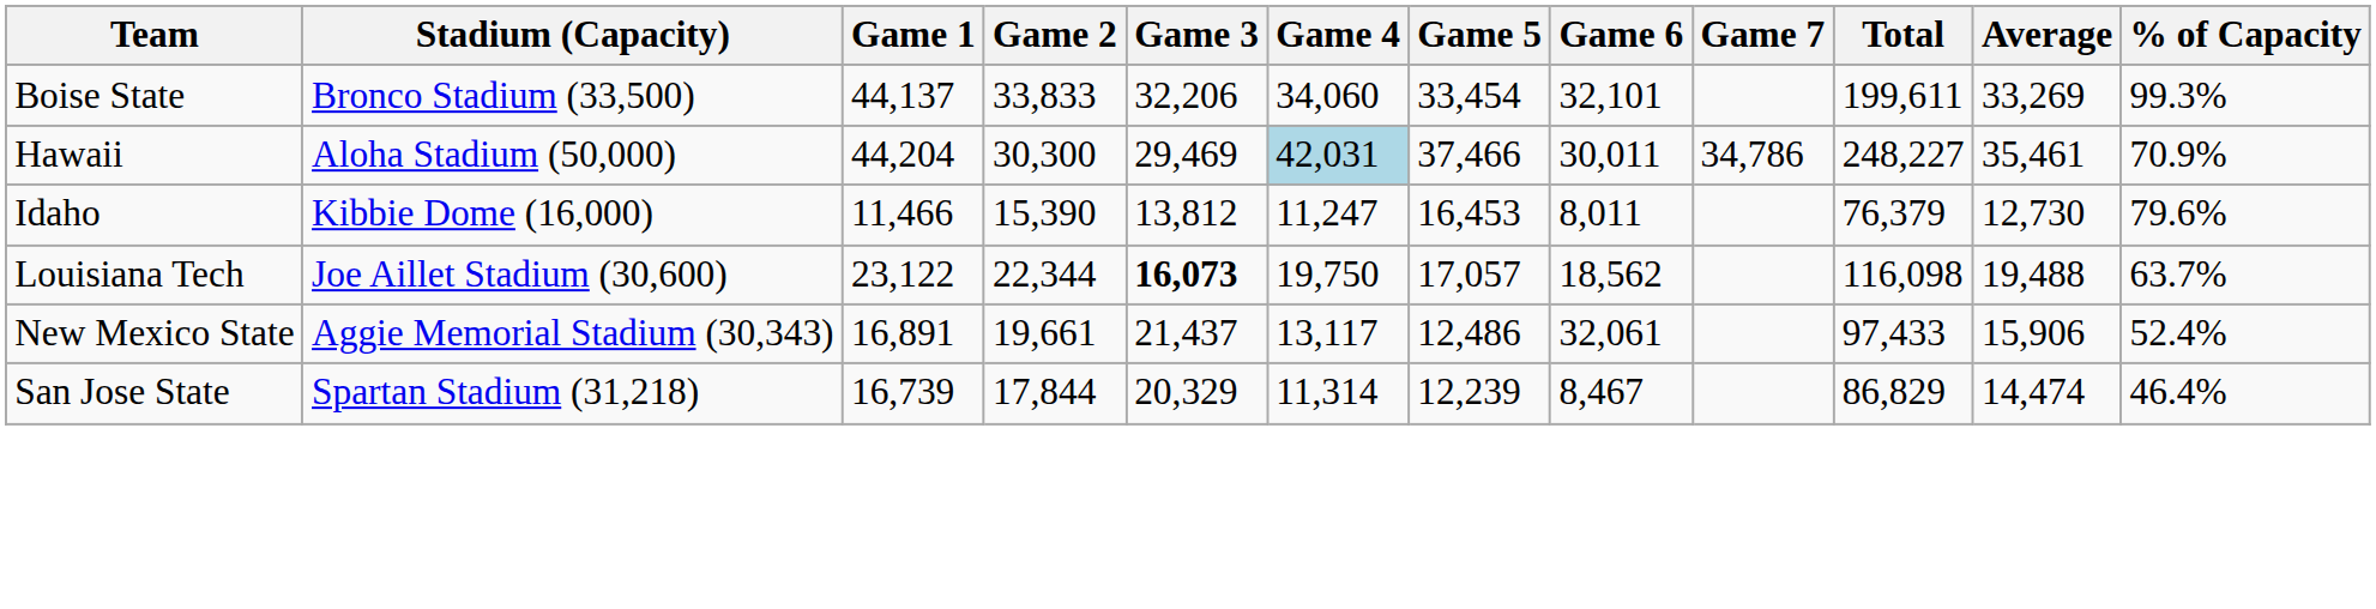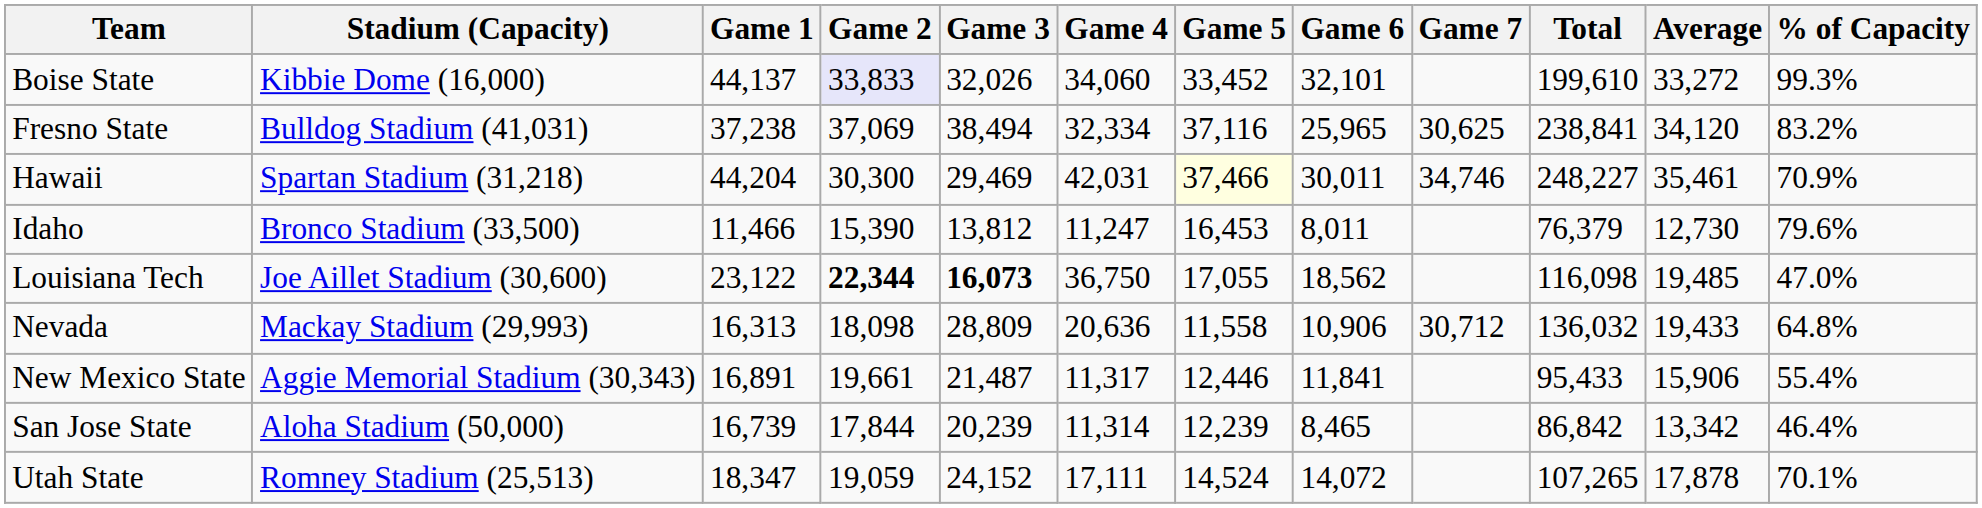 <table class="wikitable sortable">
 <tr>
 <th>Team</th>
 <th>Stadium (Capacity)</th>
 <th>Game 1</th>
 <th>Game 2</th>
 <th>Game 3</th>
 <th>Game 4</th>
 <th>Game 5</th>
 <th>Game 6</th>
 <th>Game 7</th>
 <th>Total</th>
 <th>Average</th>
 <th>% of Capacity</th>
 </tr>
 <tr>
 <td>Boise State</td>
-<td><a href='#'>Bronco Stadium</a> (33,500)</td>
+<td><a href='#'>Kibbie Dome</a> (16,000)</td>
 <td>44,137</td>
-<td>33,833</td>
-<td>32,206</td>
+<td style="background: lavender;">33,833</td>
+<td>32,026</td>
 <td>34,060</td>
-<td>33,454</td>
+<td>33,452</td>
 <td>32,101</td>
 <td></td>
-<td>199,611</td>
-<td>33,269</td>
+<td>199,610</td>
+<td>33,272</td>
 <td>99.3%</td>
 </tr>
 <tr>
+<td>Fresno State</td>
+<td><a href='#'>Bulldog Stadium</a> (41,031)</td>
+<td>37,238</td>
+<td>37,069</td>
+<td>38,494</td>
+<td>32,334</td>
+<td>37,116</td>
+<td>25,965</td>
+<td>30,625</td>
+<td>238,841</td>
+<td>34,120</td>
+<td>83.2%</td>
+</tr>
+<tr>
 <td>Hawaii</td>
-<td><a href='#'>Aloha Stadium</a> (50,000)</td>
+<td><a href='#'>Spartan Stadium</a> (31,218)</td>
 <td>44,204</td>
 <td>30,300</td>
 <td>29,469</td>
-<td style="background: lightblue;">42,031</td>
-<td>37,466</td>
+<td>42,031</td>
+<td style="background: lightyellow;">37,466</td>
 <td>30,011</td>
-<td>34,786</td>
+<td>34,746</td>
 <td>248,227</td>
 <td>35,461</td>
 <td>70.9%</td>
 </tr>
 <tr>
 <td>Idaho</td>
-<td><a href='#'>Kibbie Dome</a> (16,000)</td>
+<td><a href='#'>Bronco Stadium</a> (33,500)</td>
 <td>11,466</td>
 <td>15,390</td>
 <td>13,812</td>
 <td>11,247</td>
 <td>16,453</td>
 <td>8,011</td>
 <td></td>
 <td>76,379</td>
 <td>12,730</td>
 <td>79.6%</td>
 </tr>
 <tr>
 <td>Louisiana Tech</td>
 <td><a href='#'>Joe Aillet Stadium</a> (30,600)</td>
 <td>23,122</td>
-<td>22,344</td>
+<td><strong>22,344</strong></td>
 <td><strong>16,073</strong></td>
-<td>19,750</td>
-<td>17,057</td>
+<td>36,750</td>
+<td>17,055</td>
 <td>18,562</td>
 <td></td>
 <td>116,098</td>
-<td>19,488</td>
-<td>63.7%</td>
+<td>19,485</td>
+<td>47.0%</td>
+</tr>
+<tr>
+<td>Nevada</td>
+<td><a href='#'>Mackay Stadium</a> (29,993)</td>
+<td>16,313</td>
+<td>18,098</td>
+<td>28,809</td>
+<td>20,636</td>
+<td>11,558</td>
+<td>10,906</td>
+<td>30,712</td>
+<td>136,032</td>
+<td>19,433</td>
+<td>64.8%</td>
 </tr>
 <tr>
 <td>New Mexico State</td>
 <td><a href='#'>Aggie Memorial Stadium</a> (30,343)</td>
 <td>16,891</td>
 <td>19,661</td>
-<td>21,437</td>
-<td>13,117</td>
-<td>12,486</td>
-<td>32,061</td>
+<td>21,487</td>
+<td>11,317</td>
+<td>12,446</td>
+<td>11,841</td>
 <td></td>
-<td>97,433</td>
+<td>95,433</td>
 <td>15,906</td>
-<td>52.4%</td>
+<td>55.4%</td>
 </tr>
 <tr>
 <td>San Jose State</td>
-<td><a href='#'>Spartan Stadium</a> (31,218)</td>
+<td><a href='#'>Aloha Stadium</a> (50,000)</td>
 <td>16,739</td>
 <td>17,844</td>
-<td>20,329</td>
+<td>20,239</td>
 <td>11,314</td>
 <td>12,239</td>
-<td>8,467</td>
+<td>8,465</td>
 <td></td>
-<td>86,829</td>
-<td>14,474</td>
+<td>86,842</td>
+<td>13,342</td>
 <td>46.4%</td>
 </tr>
+<tr>
+<td>Utah State</td>
+<td><a href='#'>Romney Stadium</a> (25,513)</td>
+<td>18,347</td>
+<td>19,059</td>
+<td>24,152</td>
+<td>17,111</td>
+<td>14,524</td>
+<td>14,072</td>
+<td></td>
+<td>107,265</td>
+<td>17,878</td>
+<td>70.1%</td>
+</tr>
 </table>
